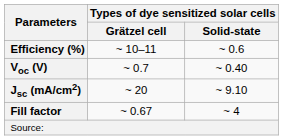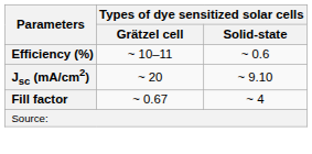 <table class="wikitable" style="text-align: center;">
 <tr>
 <th rowspan=2>Parameters</th>
 <th colspan=2>Types of dye sensitized solar cells</th>
 </tr>
 <tr>
 <th>Grätzel cell</th>
 <th>Solid-state</th>
 </tr>
 <tr>
 <td style="text-align: left; padding-left: 8px; font-weight: bold; background-color: #f2f2f2;">Efficiency (%)</td>
 <td>~ 10–11</td>
 <td>~ 0.6</td>
 </tr>
 <tr>
-<td style="text-align: left; padding-left: 8px; font-weight: bold; background-color: #f2f2f2;">V<sub>oc</sub> (V)</td>
-<td>~ 0.7</td>
-<td>~ 0.40</td>
-</tr>
-<tr>
 <td style="text-align: left; padding-left: 8px; font-weight: bold; background-color: #f2f2f2;">J<sub>sc</sub> (mA/cm<sup>2</sup>)</td>
 <td>~ 20</td>
 <td>~ 9.10</td>
 </tr>
 <tr>
 <td style="text-align: left; padding-left: 8px; font-weight: bold; background-color: #f2f2f2;">Fill factor</td>
 <td>~ 0.67</td>
 <td>~ 4</td>
 </tr>
 <tr>
 <td colspan=3 style="font-size: 0.85em; padding-left: 8px; text-align: left; background-color: #f2f2f2;">Source:</td>
 </tr>
 </table>
